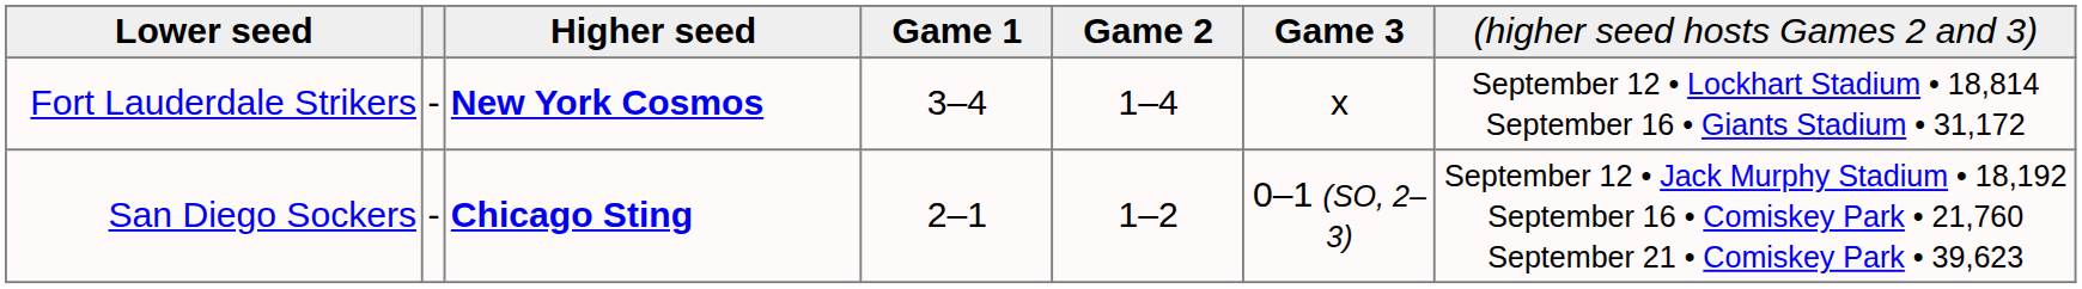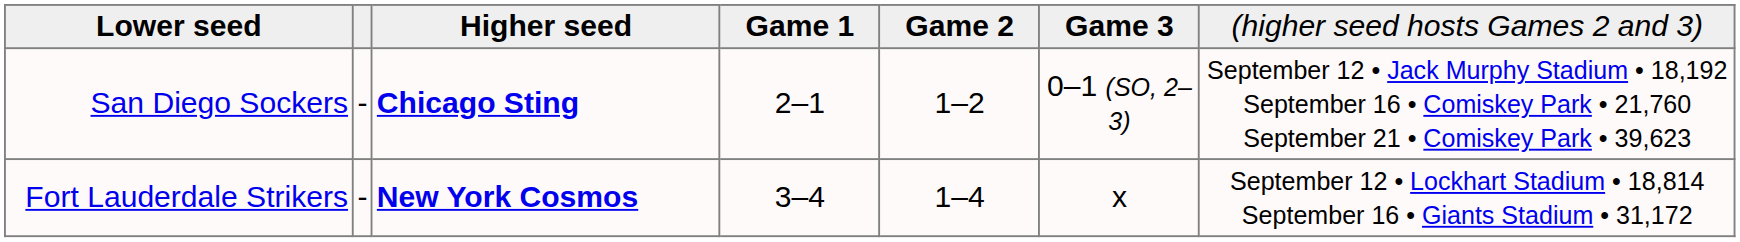 <table style=border-collapse:collapse border=1 cellspacing=0 cellpadding=2>
 <tr align=center bgcolor=#efefef>
 <th width=180>Lower seed</th>
 <th width=5></th>
 <th width=180>Higher seed</th>
 <th width=80>Game 1</th>
 <th width=80>Game 2</th>
 <th width=80>Game 3</th>
 <td width=280><em>(higher seed hosts Games 2 and 3)</em></td>
 </tr>
 <tr align=center bgcolor=fffafa>
+<td align=right><a href='#'>San Diego Sockers</a></td>
+<td>-</td>
+<td align=left><strong><a href='#'>Chicago Sting</a></strong></td>
+<td>2–1</td>
+<td>1–2</td>
+<td>0–1 <small><em>(SO, 2–3)</em></small></td>
+<td><small>September 12 • <a href='#'>Jack Murphy Stadium</a> • 18,192<br>September 16 • <a href='#'>Comiskey Park</a> • 21,760<br>September 21 • <a href='#'>Comiskey Park</a> • 39,623</small></td>
+</tr>
+<tr align=center bgcolor=fffafa>
 <td align=right><a href='#'>Fort Lauderdale Strikers</a></td>
 <td>-</td>
 <td align=left><strong><a href='#'>New York Cosmos</a></strong></td>
 <td>3–4</td>
 <td>1–4</td>
 <td>x</td>
 <td><small>September 12 • <a href='#'>Lockhart Stadium</a> • 18,814<br>September 16 • <a href='#'>Giants Stadium</a> • 31,172</small></td>
 </tr>
-<tr align=center bgcolor=fffafa>
-<td align=right><a href='#'>San Diego Sockers</a></td>
-<td>-</td>
-<td align=left><strong><a href='#'>Chicago Sting</a></strong></td>
-<td>2–1</td>
-<td>1–2</td>
-<td>0–1 <small><em>(SO, 2–3)</em></small></td>
-<td><small>September 12 • <a href='#'>Jack Murphy Stadium</a> • 18,192<br>September 16 • <a href='#'>Comiskey Park</a> • 21,760<br>September 21 • <a href='#'>Comiskey Park</a> • 39,623</small></td>
-</tr>
 </table>
